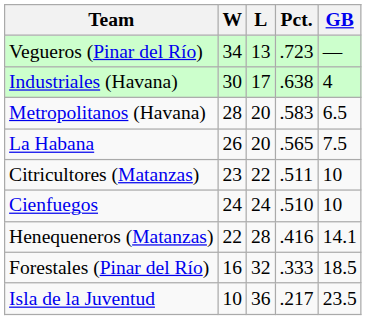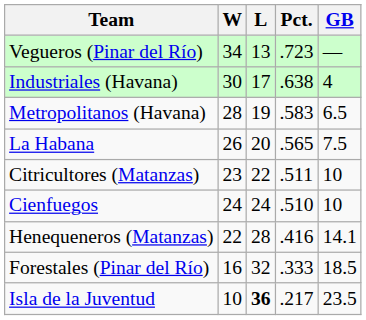 <table class="wikitable">
 <tr>
 <th>Team</th>
 <th>W</th>
 <th>L</th>
 <th>Pct.</th>
 <th><a href='#'>GB</a></th>
 </tr>
 <tr style="background-color:#ccffcc;">
 <td>Vegueros (<a href='#'>Pinar del Río</a>)</td>
 <td>34</td>
 <td>13</td>
 <td>.723</td>
 <td>—</td>
 </tr>
 <tr style="background-color:#ccffcc;">
 <td><a href='#'>Industriales</a> (Havana)</td>
 <td>30</td>
 <td>17</td>
 <td>.638</td>
 <td>4</td>
 </tr>
 <tr>
 <td><a href='#'>Metropolitanos</a> (Havana)</td>
 <td>28</td>
-<td>20</td>
+<td>19</td>
 <td>.583</td>
 <td>6.5</td>
 </tr>
 <tr>
 <td><a href='#'>La Habana</a></td>
 <td>26</td>
 <td>20</td>
 <td>.565</td>
 <td>7.5</td>
 </tr>
 <tr>
 <td>Citricultores (<a href='#'>Matanzas</a>)</td>
 <td>23</td>
 <td>22</td>
 <td>.511</td>
 <td>10</td>
 </tr>
 <tr>
 <td><a href='#'>Cienfuegos</a></td>
 <td>24</td>
 <td>24</td>
 <td>.510</td>
 <td>10</td>
 </tr>
 <tr>
 <td>Henequeneros (<a href='#'>Matanzas</a>)</td>
 <td>22</td>
 <td>28</td>
 <td>.416</td>
 <td>14.1</td>
 </tr>
 <tr>
 <td>Forestales (<a href='#'>Pinar del Río</a>)</td>
 <td>16</td>
 <td>32</td>
 <td>.333</td>
 <td>18.5</td>
 </tr>
 <tr>
 <td><a href='#'>Isla de la Juventud</a></td>
 <td>10</td>
-<td>36</td>
+<td><strong>36</strong></td>
 <td>.217</td>
 <td>23.5</td>
 </tr>
 </table>
